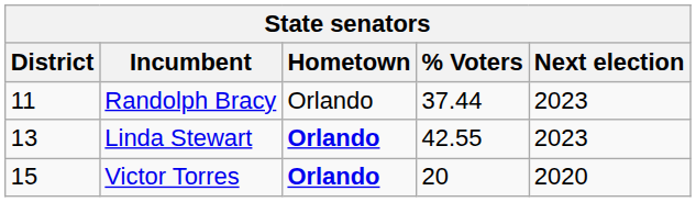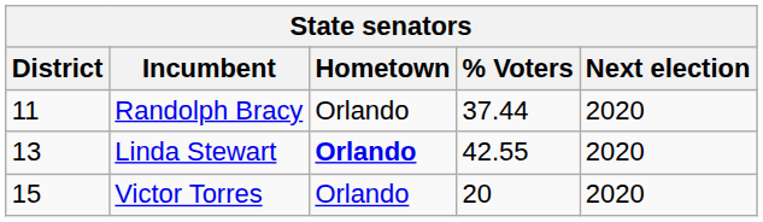 <table class=wikitable>
 <tr>
 <th colspan = 5>State senators</th>
 </tr>
 <tr>
 <th>District</th>
 <th>Incumbent</th>
 <th>Hometown</th>
 <th>% Voters</th>
 <th>Next election</th>
 </tr>
 <tr>
 <td>11</td>
 <td><a href='#'>Randolph Bracy</a></td>
 <td>Orlando</td>
 <td>37.44</td>
-<td>2023</td>
+<td>2020</td>
 </tr>
 <tr>
 <td>13</td>
 <td><a href='#'>Linda Stewart</a></td>
 <td><strong><a href='#'>Orlando</a></strong></td>
 <td>42.55</td>
-<td>2023</td>
+<td>2020</td>
 </tr>
 <tr>
 <td>15</td>
 <td><a href='#'>Victor Torres</a></td>
-<td><strong><a href='#'>Orlando</a></strong></td>
+<td><a href='#'>Orlando</a></td>
 <td>20</td>
 <td>2020</td>
 </tr>
 </table>
